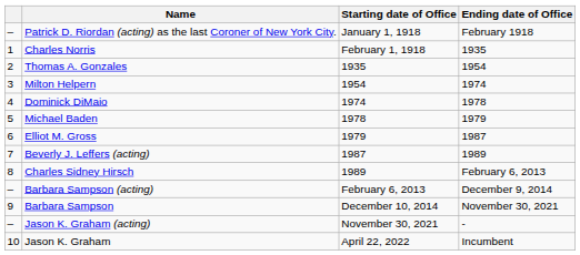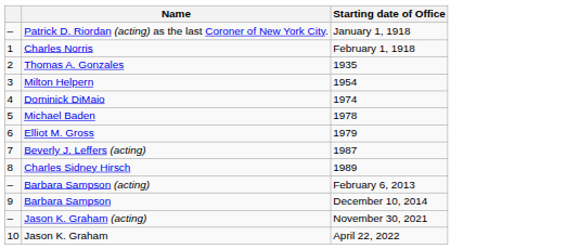 <table class="wikitable" style="float:left; ">
 <tr>
 <th></th>
 <th>Name</th>
 <th>Starting date of Office</th>
-<th>Ending date of Office</th>
 </tr>
 <tr>
 <td>–</td>
 <td><a href='#'>Patrick D. Riordan</a> <em>(acting)</em> as the last <a href='#'>Coroner of New York City</a>.</td>
 <td>January 1, 1918</td>
-<td>February 1918</td>
 </tr>
 <tr>
 <td>1</td>
 <td><a href='#'>Charles Norris</a></td>
 <td>February 1, 1918</td>
-<td>1935</td>
 </tr>
 <tr>
 <td>2</td>
 <td><a href='#'>Thomas A. Gonzales</a></td>
 <td>1935</td>
-<td>1954</td>
 </tr>
 <tr>
 <td>3</td>
 <td><a href='#'>Milton Helpern</a></td>
 <td>1954</td>
-<td>1974</td>
 </tr>
 <tr>
 <td>4</td>
 <td><a href='#'>Dominick DiMaio</a></td>
 <td>1974</td>
-<td>1978</td>
 </tr>
 <tr>
 <td>5</td>
 <td><a href='#'>Michael Baden</a></td>
 <td>1978</td>
-<td>1979</td>
 </tr>
 <tr>
 <td>6</td>
 <td><a href='#'>Elliot M. Gross</a></td>
 <td>1979</td>
-<td>1987</td>
 </tr>
 <tr>
 <td>7</td>
 <td><a href='#'>Beverly J. Leffers</a> <em>(acting)</em></td>
 <td>1987</td>
-<td>1989</td>
 </tr>
 <tr>
 <td>8</td>
 <td><a href='#'>Charles Sidney Hirsch</a></td>
 <td>1989</td>
-<td>February 6, 2013</td>
 </tr>
 <tr>
 <td>–</td>
 <td><a href='#'>Barbara Sampson</a> <em>(acting)</em></td>
 <td>February 6, 2013</td>
-<td>December 9, 2014</td>
 </tr>
 <tr>
 <td>9</td>
 <td><a href='#'>Barbara Sampson</a></td>
 <td>December 10, 2014</td>
-<td>November 30, 2021</td>
 </tr>
 <tr>
 <td>–</td>
 <td><a href='#'>Jason K. Graham</a> <em>(acting)</em></td>
 <td>November 30, 2021</td>
-<td>-</td>
 </tr>
 <tr>
 <td>10</td>
 <td>Jason K. Graham</td>
 <td>April 22, 2022</td>
-<td>Incumbent</td>
 </tr>
 </table>
